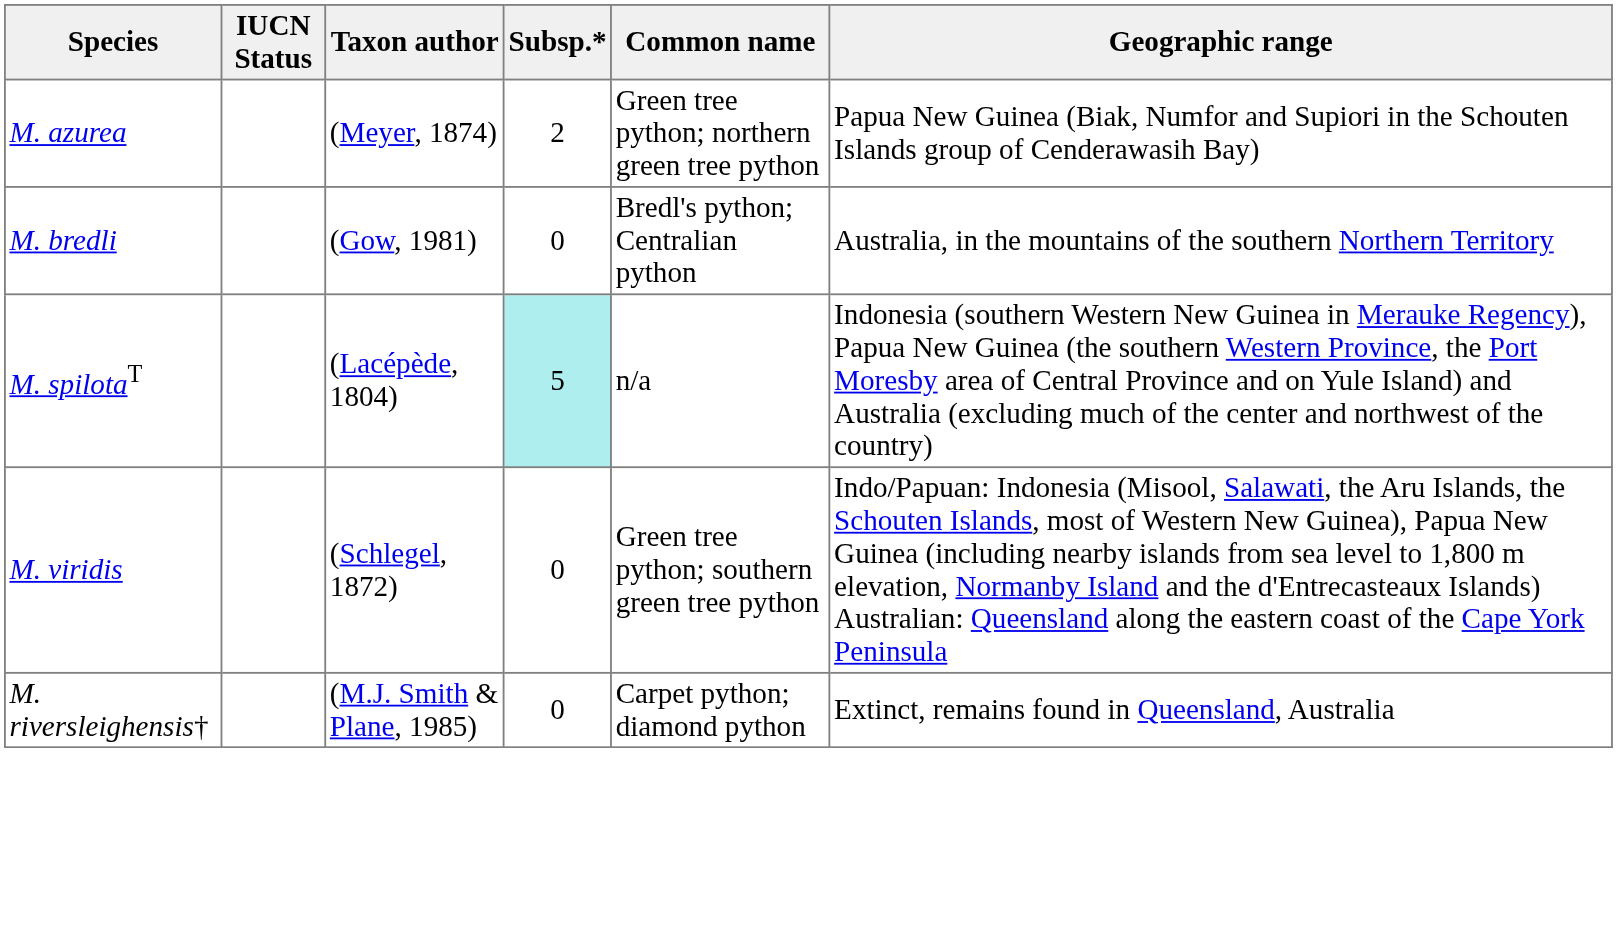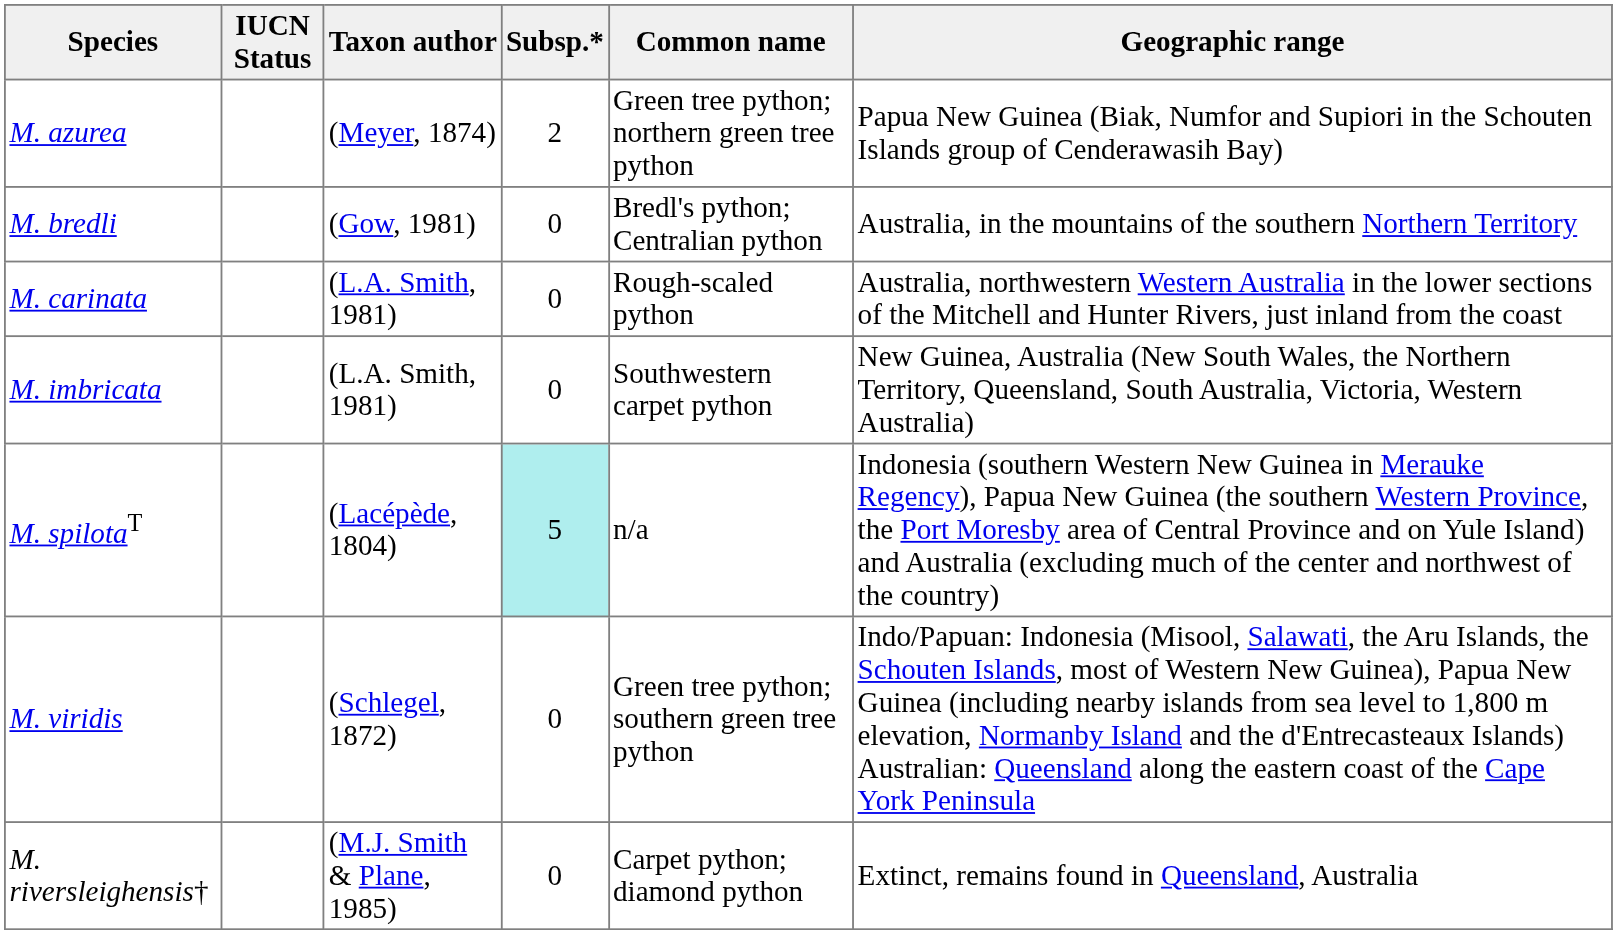 <table cellspacing=0 cellpadding=2 border=1 style="border-collapse: collapse;">
 <tr>
 <th style="background:#f0f0f0;">Species</th>
 <th style="background:#f0f0f0;">IUCN Status</th>
 <th style="background:#f0f0f0;">Taxon author</th>
 <th style="background:#f0f0f0;">Subsp.*</th>
 <th style="background:#f0f0f0;">Common name</th>
 <th style="background:#f0f0f0;">Geographic range</th>
 </tr>
 <tr>
 <td><em><a href='#'>M. azurea</a></em></td>
 <td></td>
 <td>(<a href='#'>Meyer</a>, 1874)</td>
 <td style="text-align:center;">2</td>
 <td>Green tree python; northern green tree python</td>
 <td>Papua New Guinea (Biak, Numfor and Supiori in the Schouten Islands group of Cenderawasih Bay)</td>
 </tr>
 <tr>
 <td><em><a href='#'>M. bredli</a></em><br></td>
 <td></td>
 <td>(<a href='#'>Gow</a>, 1981)</td>
 <td style="text-align:center;">0</td>
 <td>Bredl's python; Centralian python</td>
 <td>Australia, in the mountains of the southern <a href='#'>Northern Territory</a></td>
+</tr>
+<tr>
+<td><em><a href='#'>M. carinata</a></em><br></td>
+<td></td>
+<td>(<a href='#'>L.A. Smith</a>, 1981)</td>
+<td style="text-align:center;">0</td>
+<td>Rough-scaled python</td>
+<td>Australia, northwestern <a href='#'>Western Australia</a> in the lower sections of the Mitchell and Hunter Rivers, just inland from the coast</td>
+</tr>
+<tr>
+<td><em><a href='#'>M. imbricata</a></em><br></td>
+<td></td>
+<td>(L.A. Smith, 1981)</td>
+<td style="text-align:center;">0</td>
+<td>Southwestern carpet python</td>
+<td>New Guinea, Australia (New South Wales, the Northern Territory, Queensland, South Australia, Victoria, Western Australia)</td>
 </tr>
 <tr>
 <td><em><a href='#'>M. spilota</a></em><span><sup>T</sup></span><br></td>
 <td><br></td>
 <td>(<a href='#'>Lacépède</a>, 1804)</td>
 <td style="background: paleturquoise; text-align:center;">5</td>
 <td>n/a</td>
 <td>Indonesia (southern Western New Guinea in <a href='#'>Merauke Regency</a>), Papua New Guinea (the southern <a href='#'>Western Province</a>, the <a href='#'>Port Moresby</a> area of Central Province and on Yule Island) and Australia (excluding much of the center and northwest of the country)</td>
 </tr>
 <tr>
 <td><em><a href='#'>M. viridis</a></em> </td>
 <td></td>
 <td>(<a href='#'>Schlegel</a>, 1872)</td>
 <td style="text-align:center;">0</td>
 <td>Green tree python; southern green tree python</td>
 <td>Indo/Papuan: Indonesia (Misool, <a href='#'>Salawati</a>, the Aru Islands, the <a href='#'>Schouten Islands</a>, most of Western New Guinea), Papua New Guinea (including nearby islands from sea level to 1,800 m elevation, <a href='#'>Normanby Island</a> and the d'Entrecasteaux Islands)<br>Australian: <a href='#'>Queensland</a> along the eastern coast of the <a href='#'>Cape York Peninsula</a></td>
 </tr>
 <tr>
 <td><em>M. riversleighensis</em>†</td>
 <td></td>
 <td>(<a href='#'>M.J. Smith</a> & <a href='#'>Plane</a>, 1985)</td>
 <td style="text-align:center;">0</td>
 <td>Carpet python; diamond python</td>
 <td>Extinct, remains found in <a href='#'>Queensland</a>, Australia</td>
 </tr>
 <tr>
 </tr>
 </table>
